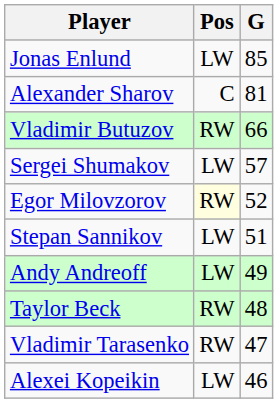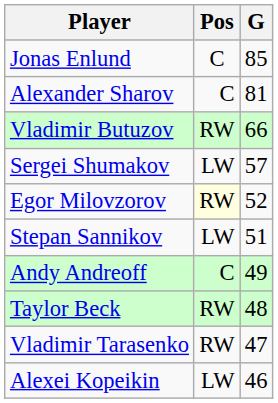 <table class="wikitable">
 <tr>
 <th>Player</th>
 <th>Pos</th>
 <th>G</th>
 </tr>
 <tr style="text-align:center;">
 <td align="left"> <a href='#'>Jonas Enlund</a></td>
-<td>LW</td>
+<td>C</td>
 <td>85</td>
 </tr>
 <tr style="text-align:right;">
 <td align="left"> <a href='#'>Alexander Sharov</a></td>
 <td>C</td>
 <td>81</td>
 </tr>
 <tr style="text-align:right;"  bgcolor="#cfc">
 <td align="left"> <a href='#'>Vladimir Butuzov</a></td>
 <td>RW</td>
 <td>66</td>
 </tr>
 <tr style="text-align:right;">
 <td align="left"> <a href='#'>Sergei Shumakov</a></td>
 <td>LW</td>
 <td>57</td>
 </tr>
 <tr style="text-align:right;">
 <td align="left"> <a href='#'>Egor Milovzorov</a></td>
 <td style="background: lightyellow;">RW</td>
 <td>52</td>
 </tr>
 <tr style="text-align:right;">
 <td align="left"> <a href='#'>Stepan Sannikov</a></td>
 <td>LW</td>
 <td>51</td>
 </tr>
 <tr style="text-align:right;"  bgcolor="#cfc">
 <td align="left"> <a href='#'>Andy Andreoff</a></td>
-<td>LW</td>
+<td>C</td>
 <td>49</td>
 </tr>
 <tr style="text-align:right;"  bgcolor="#cfc">
 <td align="left"> <a href='#'>Taylor Beck</a></td>
 <td>RW</td>
 <td>48</td>
 </tr>
 <tr style="text-align:right;">
 <td align="left"> <a href='#'>Vladimir Tarasenko</a></td>
 <td>RW</td>
 <td>47</td>
 </tr>
 <tr style="text-align:right;">
 <td align="left"> <a href='#'>Alexei Kopeikin</a></td>
 <td>LW</td>
 <td>46</td>
 </tr>
 </table>
